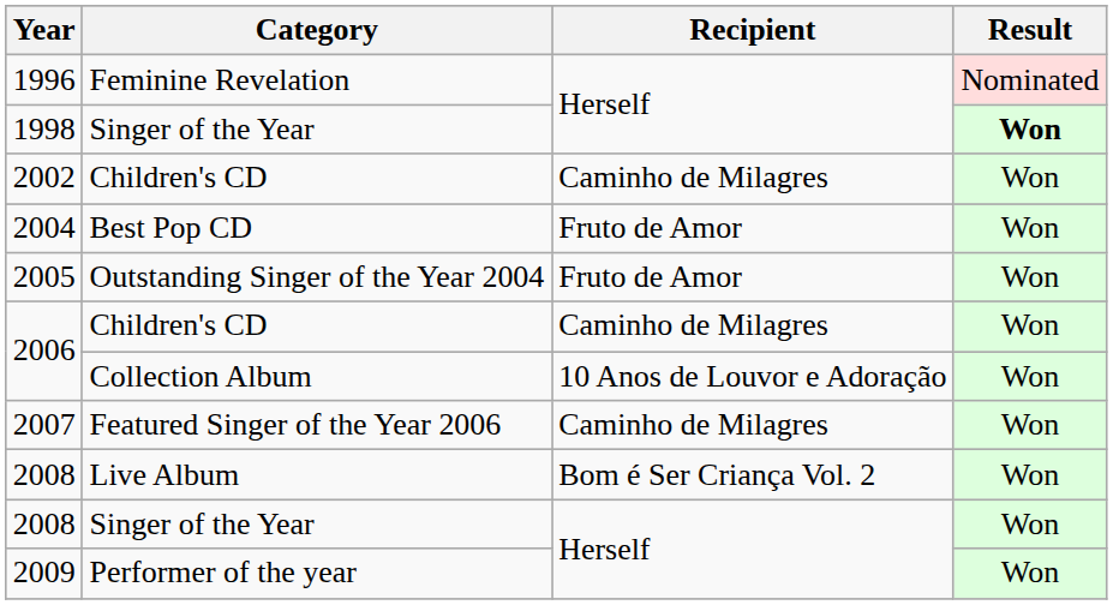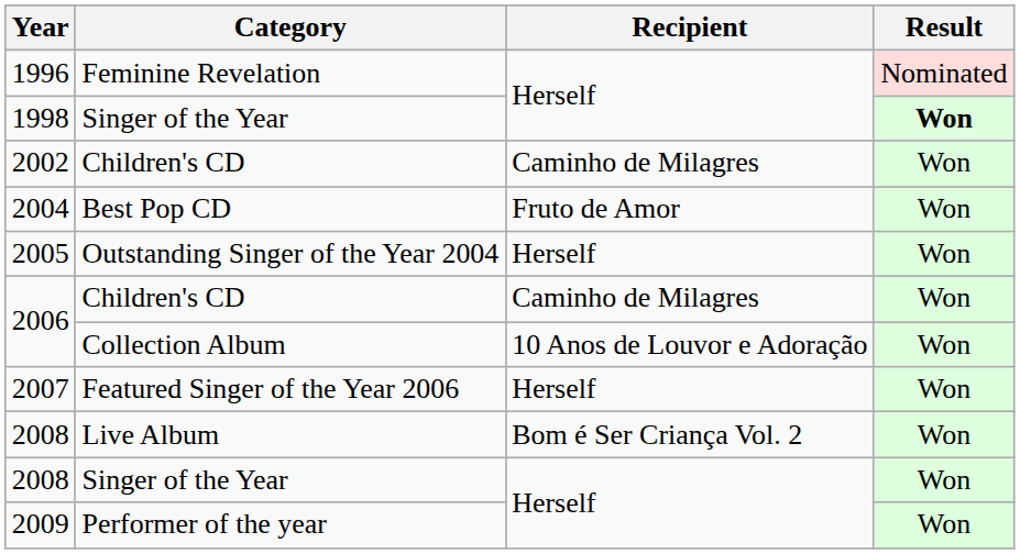 <table class="wikitable">
 <tr align="center" bgcolor="#cccccc">
 <th>Year</th>
 <th>Category</th>
 <th>Recipient</th>
 <th>Result</th>
 </tr>
 <tr>
 <td>1996</td>
 <td>Feminine Revelation</td>
 <td rowspan="2">Herself</td>
 <td style="background: #ffdddd" align="center" class="table-yes2">Nominated</td>
 </tr>
 <tr>
 <td>1998</td>
 <td>Singer of the Year</td>
 <td style="background: #ddffdd" align="center" class="table-yes2"><strong>Won</strong></td>
 </tr>
 <tr>
 <td>2002</td>
 <td>Children's CD</td>
 <td>Caminho de Milagres</td>
 <td style="background: #ddffdd" align="center" class="table-yes2">Won</td>
 </tr>
 <tr>
 <td>2004</td>
 <td>Best Pop CD</td>
 <td>Fruto de Amor</td>
 <td style="background: #ddffdd" align="center" class="table-yes2">Won</td>
 </tr>
 <tr>
 <td>2005</td>
 <td>Outstanding Singer of the Year 2004</td>
-<td>Fruto de Amor</td>
+<td>Herself</td>
 <td style="background: #ddffdd" align="center" class="table-yes2">Won</td>
 </tr>
 <tr>
 <td rowspan="2">2006</td>
 <td>Children's CD</td>
 <td>Caminho de Milagres</td>
 <td style="background: #ddffdd" align="center" class="table-yes2">Won</td>
 </tr>
 <tr>
 <td>Collection Album</td>
 <td>10 Anos de Louvor e Adoração</td>
 <td style="background: #ddffdd" align="center" class="table-yes2">Won</td>
 </tr>
 <tr>
 <td>2007</td>
 <td>Featured Singer of the Year 2006</td>
-<td>Caminho de Milagres</td>
+<td>Herself</td>
 <td style="background: #ddffdd" align="center" class="table-yes2">Won</td>
 </tr>
 <tr>
 <td>2008</td>
 <td>Live Album</td>
 <td>Bom é Ser Criança Vol. 2</td>
 <td style="background: #ddffdd" align="center" class="table-yes2">Won</td>
 </tr>
 <tr>
 <td>2008</td>
 <td>Singer of the Year</td>
 <td rowspan="2">Herself</td>
 <td style="background: #ddffdd" align="center" class="table-yes2">Won</td>
 </tr>
 <tr>
 <td>2009</td>
 <td>Performer of the year</td>
 <td style="background: #ddffdd" align="center" class="table-yes2">Won</td>
 </tr>
 </table>
